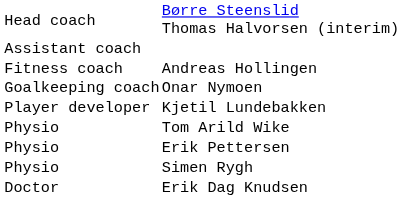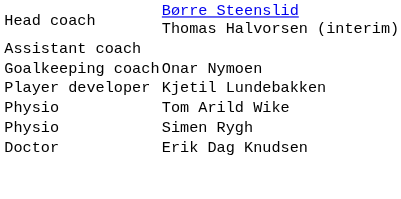 <table cellpadding="0" cellspacing="2">
 <tr>
 <td>Head coach</td>
 <td><a href='#'>Børre Steenslid</a><br>Thomas Halvorsen (interim)</td>
 </tr>
 <tr>
 <td>Assistant coach</td>
 <td></td>
-</tr>
-<tr>
-<td>Fitness coach</td>
-<td>Andreas Hollingen</td>
 </tr>
 <tr>
 <td>Goalkeeping coach</td>
 <td>Onar Nymoen</td>
 </tr>
 <tr>
 <td>Player developer</td>
 <td>Kjetil Lundebakken</td>
 </tr>
 <tr>
 <td>Physio</td>
 <td>Tom Arild Wike</td>
 </tr>
 <tr>
 <td>Physio</td>
-<td>Erik Pettersen</td>
-</tr>
-<tr>
-<td>Physio</td>
 <td>Simen Rygh</td>
 </tr>
 <tr>
 <td>Doctor</td>
 <td>Erik Dag Knudsen</td>
 </tr>
 </table>
